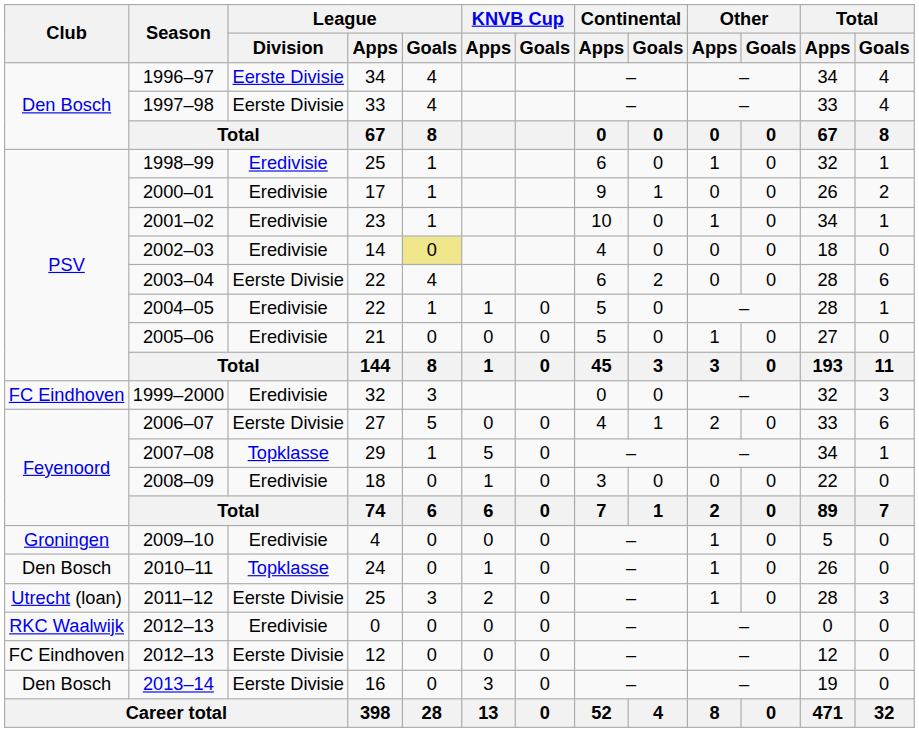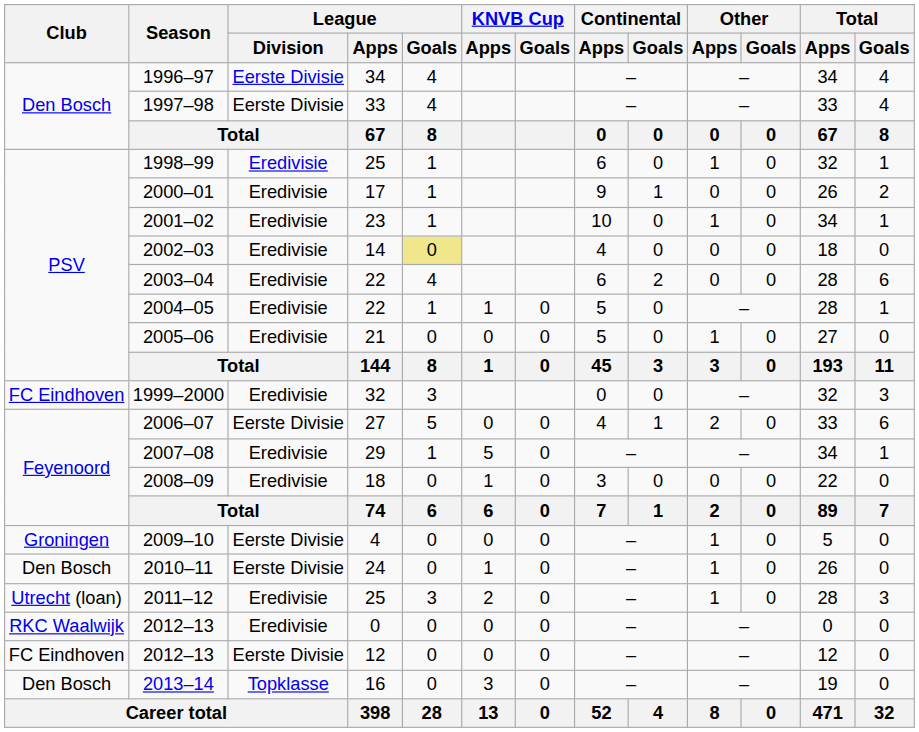 <table class="wikitable" style="text-align:center">
 <tr>
 <th rowspan="2">Club</th>
 <th rowspan="2">Season</th>
 <th colspan="3">League</th>
 <th colspan="2"><a href='#'>KNVB Cup</a></th>
 <th colspan="2">Continental</th>
 <th colspan="2">Other</th>
 <th colspan="2">Total</th>
 </tr>
 <tr>
 <th>Division</th>
 <th>Apps</th>
 <th>Goals</th>
 <th>Apps</th>
 <th>Goals</th>
 <th>Apps</th>
 <th>Goals</th>
 <th>Apps</th>
 <th>Goals</th>
 <th>Apps</th>
 <th>Goals</th>
 </tr>
 <tr>
 <td rowspan="3"><a href='#'>Den Bosch</a></td>
 <td>1996–97</td>
 <td><a href='#'>Eerste Divisie</a></td>
 <td>34</td>
 <td>4</td>
 <td></td>
 <td></td>
 <td colspan="2">–</td>
 <td colspan="2">–</td>
 <td>34</td>
 <td>4</td>
 </tr>
 <tr>
 <td>1997–98</td>
 <td>Eerste Divisie</td>
 <td>33</td>
 <td>4</td>
 <td></td>
 <td></td>
 <td colspan="2">–</td>
 <td colspan="2">–</td>
 <td>33</td>
 <td>4</td>
 </tr>
 <tr>
 <th colspan="2">Total</th>
 <th>67</th>
 <th>8</th>
 <th></th>
 <th></th>
 <th>0</th>
 <th>0</th>
 <th>0</th>
 <th>0</th>
 <th>67</th>
 <th>8</th>
 </tr>
 <tr>
 <td rowspan="8"><a href='#'>PSV</a></td>
 <td>1998–99</td>
 <td><a href='#'>Eredivisie</a></td>
 <td>25</td>
 <td>1</td>
 <td></td>
 <td></td>
 <td>6</td>
 <td>0</td>
 <td>1</td>
 <td>0</td>
 <td>32</td>
 <td>1</td>
 </tr>
 <tr>
 <td>2000–01</td>
 <td>Eredivisie</td>
 <td>17</td>
 <td>1</td>
 <td></td>
 <td></td>
 <td>9</td>
 <td>1</td>
 <td>0</td>
 <td>0</td>
 <td>26</td>
 <td>2</td>
 </tr>
 <tr>
 <td>2001–02</td>
 <td>Eredivisie</td>
 <td>23</td>
 <td>1</td>
 <td></td>
 <td></td>
 <td>10</td>
 <td>0</td>
 <td>1</td>
 <td>0</td>
 <td>34</td>
 <td>1</td>
 </tr>
 <tr>
 <td>2002–03</td>
 <td>Eredivisie</td>
 <td>14</td>
 <td style="background: khaki;">0</td>
 <td></td>
 <td></td>
 <td>4</td>
 <td>0</td>
 <td>0</td>
 <td>0</td>
 <td>18</td>
 <td>0</td>
 </tr>
 <tr>
 <td>2003–04</td>
-<td>Eerste Divisie</td>
+<td>Eredivisie</td>
 <td>22</td>
 <td>4</td>
 <td></td>
 <td></td>
 <td>6</td>
 <td>2</td>
 <td>0</td>
 <td>0</td>
 <td>28</td>
 <td>6</td>
 </tr>
 <tr>
 <td>2004–05</td>
 <td>Eredivisie</td>
 <td>22</td>
 <td>1</td>
 <td>1</td>
 <td>0</td>
 <td>5</td>
 <td>0</td>
 <td colspan="2">–</td>
 <td>28</td>
 <td>1</td>
 </tr>
 <tr>
 <td>2005–06</td>
 <td>Eredivisie</td>
 <td>21</td>
 <td>0</td>
 <td>0</td>
 <td>0</td>
 <td>5</td>
 <td>0</td>
 <td>1</td>
 <td>0</td>
 <td>27</td>
 <td>0</td>
 </tr>
 <tr>
 <th colspan="2">Total</th>
 <th>144</th>
 <th>8</th>
 <th>1</th>
 <th>0</th>
 <th>45</th>
 <th>3</th>
 <th>3</th>
 <th>0</th>
 <th>193</th>
 <th>11</th>
 </tr>
 <tr>
 <td><a href='#'>FC Eindhoven</a></td>
 <td>1999–2000</td>
 <td>Eredivisie</td>
 <td>32</td>
 <td>3</td>
 <td></td>
 <td></td>
 <td>0</td>
 <td>0</td>
 <td colspan="2">–</td>
 <td>32</td>
 <td>3</td>
 </tr>
 <tr>
 <td rowspan="4"><a href='#'>Feyenoord</a></td>
 <td>2006–07</td>
 <td>Eerste Divisie</td>
 <td>27</td>
 <td>5</td>
 <td>0</td>
 <td>0</td>
 <td>4</td>
 <td>1</td>
 <td>2</td>
 <td>0</td>
 <td>33</td>
 <td>6</td>
 </tr>
 <tr>
 <td>2007–08</td>
-<td><a href='#'>Topklasse</a></td>
+<td>Eredivisie</td>
 <td>29</td>
 <td>1</td>
 <td>5</td>
 <td>0</td>
 <td colspan="2">–</td>
 <td colspan="2">–</td>
 <td>34</td>
 <td>1</td>
 </tr>
 <tr>
 <td>2008–09</td>
 <td>Eredivisie</td>
 <td>18</td>
 <td>0</td>
 <td>1</td>
 <td>0</td>
 <td>3</td>
 <td>0</td>
 <td>0</td>
 <td>0</td>
 <td>22</td>
 <td>0</td>
 </tr>
 <tr>
 <th colspan="2">Total</th>
 <th>74</th>
 <th>6</th>
 <th>6</th>
 <th>0</th>
 <th>7</th>
 <th>1</th>
 <th>2</th>
 <th>0</th>
 <th>89</th>
 <th>7</th>
 </tr>
 <tr>
 <td><a href='#'>Groningen</a></td>
 <td>2009–10</td>
-<td>Eredivisie</td>
+<td>Eerste Divisie</td>
 <td>4</td>
 <td>0</td>
 <td>0</td>
 <td>0</td>
 <td colspan="2">–</td>
 <td>1</td>
 <td>0</td>
 <td>5</td>
 <td>0</td>
 </tr>
 <tr>
 <td>Den Bosch</td>
 <td>2010–11</td>
-<td><a href='#'>Topklasse</a></td>
+<td>Eerste Divisie</td>
 <td>24</td>
 <td>0</td>
 <td>1</td>
 <td>0</td>
 <td colspan="2">–</td>
 <td>1</td>
 <td>0</td>
 <td>26</td>
 <td>0</td>
 </tr>
 <tr>
 <td><a href='#'>Utrecht</a> (loan)</td>
 <td>2011–12</td>
-<td>Eerste Divisie</td>
+<td>Eredivisie</td>
 <td>25</td>
 <td>3</td>
 <td>2</td>
 <td>0</td>
 <td colspan="2">–</td>
 <td>1</td>
 <td>0</td>
 <td>28</td>
 <td>3</td>
 </tr>
 <tr>
 <td><a href='#'>RKC Waalwijk</a></td>
 <td>2012–13</td>
 <td>Eredivisie</td>
 <td>0</td>
 <td>0</td>
 <td>0</td>
 <td>0</td>
 <td colspan="2">–</td>
 <td colspan="2">–</td>
 <td>0</td>
 <td>0</td>
 </tr>
 <tr>
 <td>FC Eindhoven</td>
 <td>2012–13</td>
 <td>Eerste Divisie</td>
 <td>12</td>
 <td>0</td>
 <td>0</td>
 <td>0</td>
 <td colspan="2">–</td>
 <td colspan="2">–</td>
 <td>12</td>
 <td>0</td>
 </tr>
 <tr>
 <td>Den Bosch</td>
 <td><a href='#'>2013–14</a></td>
-<td>Eerste Divisie</td>
+<td><a href='#'>Topklasse</a></td>
 <td>16</td>
 <td>0</td>
 <td>3</td>
 <td>0</td>
 <td colspan="2">–</td>
 <td colspan="2">–</td>
 <td>19</td>
 <td>0</td>
 </tr>
 <tr>
 <th colspan="3">Career total</th>
 <th>398</th>
 <th>28</th>
 <th>13</th>
 <th>0</th>
 <th>52</th>
 <th>4</th>
 <th>8</th>
 <th>0</th>
 <th>471</th>
 <th>32</th>
 </tr>
 </table>
